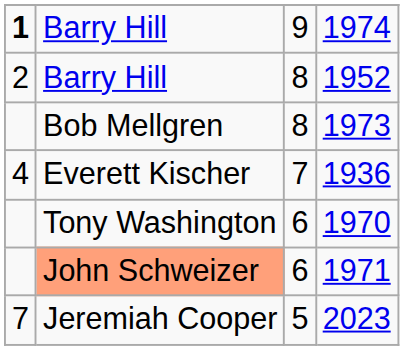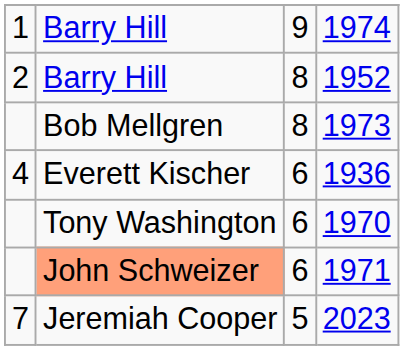 <table class="wikitable">
 <tr>
 </tr>
 <tr>
-<td><strong>1</strong></td>
+<td>1</td>
 <td><a href='#'>Barry Hill</a></td>
 <td>9</td>
 <td><a href='#'>1974</a></td>
 </tr>
 <tr>
 <td>2</td>
 <td><a href='#'>Barry Hill</a></td>
 <td>8</td>
 <td><a href='#'>1952</a></td>
 </tr>
 <tr>
 <td></td>
 <td>Bob Mellgren</td>
 <td>8</td>
 <td><a href='#'>1973</a></td>
 </tr>
 <tr>
 <td>4</td>
 <td>Everett Kischer</td>
-<td>7</td>
+<td>6</td>
 <td><a href='#'>1936</a></td>
 </tr>
 <tr>
 <td></td>
 <td>Tony Washington</td>
 <td>6</td>
 <td><a href='#'>1970</a></td>
 </tr>
 <tr>
 <td></td>
 <td style="background: lightsalmon;">John Schweizer</td>
 <td>6</td>
 <td><a href='#'>1971</a></td>
 </tr>
 <tr>
 <td>7</td>
 <td>Jeremiah Cooper</td>
 <td>5</td>
 <td><a href='#'>2023</a></td>
 </tr>
 </table>
